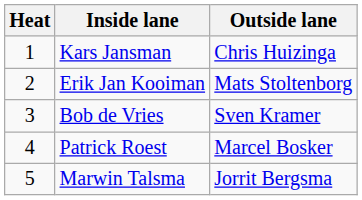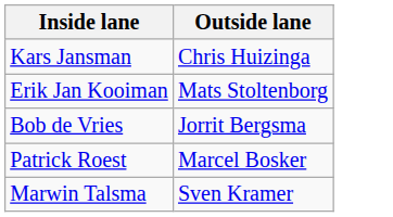 <table class="wikitable">
 <tr>
-<th>Heat</th>
 <th>Inside lane</th>
 <th>Outside lane</th>
 </tr>
 <tr>
-<td align="center">1</td>
 <td><a href='#'>Kars Jansman</a></td>
 <td><a href='#'>Chris Huizinga</a></td>
 </tr>
 <tr>
-<td align="center">2</td>
 <td><a href='#'>Erik Jan Kooiman</a></td>
 <td><a href='#'>Mats Stoltenborg</a></td>
 </tr>
 <tr>
-<td align="center">3</td>
 <td><a href='#'>Bob de Vries</a></td>
-<td><a href='#'>Sven Kramer</a></td>
+<td><a href='#'>Jorrit Bergsma</a></td>
 </tr>
 <tr>
-<td align="center">4</td>
 <td><a href='#'>Patrick Roest</a></td>
 <td><a href='#'>Marcel Bosker</a></td>
 </tr>
 <tr>
-<td align="center">5</td>
 <td><a href='#'>Marwin Talsma</a></td>
-<td><a href='#'>Jorrit Bergsma</a></td>
+<td><a href='#'>Sven Kramer</a></td>
 </tr>
 </table>
